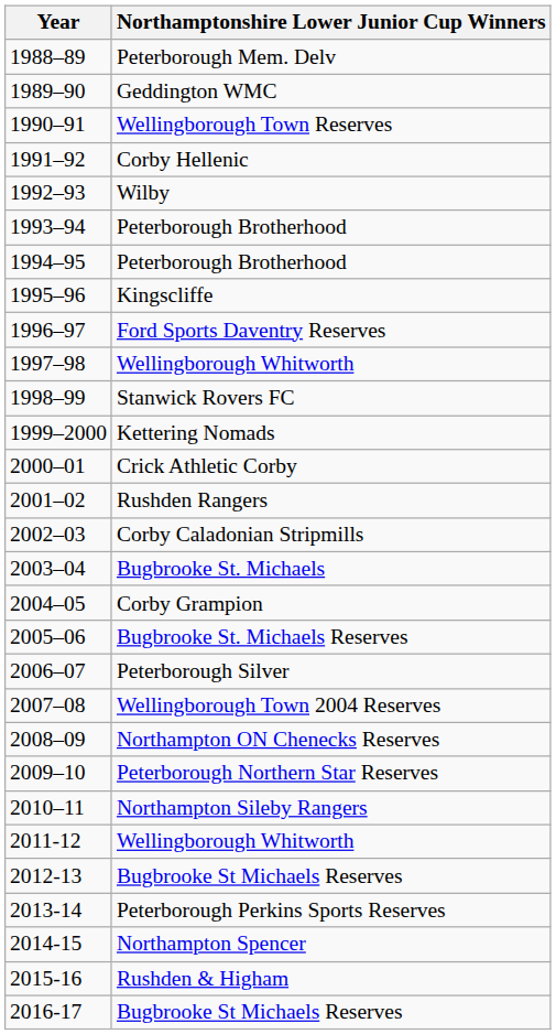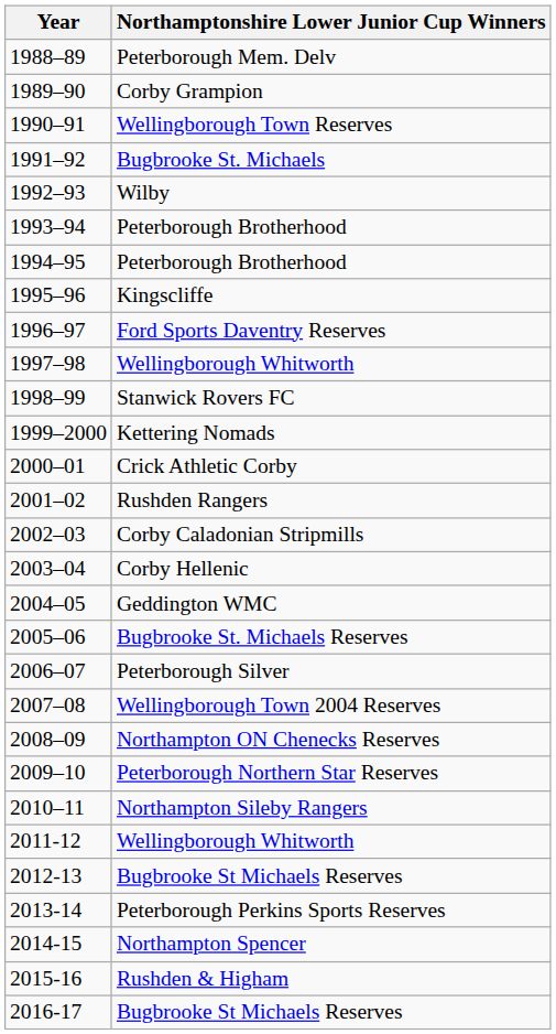 <table class="wikitable" style="float:left; margin-right:1em">
 <tr>
 <th>Year</th>
 <th>Northamptonshire Lower Junior Cup Winners</th>
 </tr>
 <tr>
 <td>1988–89</td>
 <td>Peterborough Mem. Delv</td>
 </tr>
 <tr>
 <td>1989–90</td>
-<td>Geddington WMC</td>
+<td>Corby Grampion</td>
 </tr>
 <tr>
 <td>1990–91</td>
 <td><a href='#'>Wellingborough Town</a> Reserves</td>
 </tr>
 <tr>
 <td>1991–92</td>
-<td>Corby Hellenic</td>
+<td><a href='#'>Bugbrooke St. Michaels</a></td>
 </tr>
 <tr>
 <td>1992–93</td>
 <td>Wilby</td>
 </tr>
 <tr>
 <td>1993–94</td>
 <td>Peterborough Brotherhood</td>
 </tr>
 <tr>
 <td>1994–95</td>
 <td>Peterborough Brotherhood</td>
 </tr>
 <tr>
 <td>1995–96</td>
 <td>Kingscliffe</td>
 </tr>
 <tr>
 <td>1996–97</td>
 <td><a href='#'>Ford Sports Daventry</a> Reserves</td>
 </tr>
 <tr>
 <td>1997–98</td>
 <td><a href='#'>Wellingborough Whitworth</a></td>
 </tr>
 <tr>
 <td>1998–99</td>
 <td>Stanwick Rovers FC</td>
 </tr>
 <tr>
 <td>1999–2000</td>
 <td>Kettering Nomads</td>
 </tr>
 <tr>
 <td>2000–01</td>
 <td>Crick Athletic Corby</td>
 </tr>
 <tr>
 <td>2001–02</td>
 <td>Rushden Rangers</td>
 </tr>
 <tr>
 <td>2002–03</td>
 <td>Corby Caladonian Stripmills</td>
 </tr>
 <tr>
 <td>2003–04</td>
-<td><a href='#'>Bugbrooke St. Michaels</a></td>
+<td>Corby Hellenic</td>
 </tr>
 <tr>
 <td>2004–05</td>
-<td>Corby Grampion</td>
+<td>Geddington WMC</td>
 </tr>
 <tr>
 <td>2005–06</td>
 <td><a href='#'>Bugbrooke St. Michaels</a> Reserves</td>
 </tr>
 <tr>
 <td>2006–07</td>
 <td>Peterborough Silver</td>
 </tr>
 <tr>
 <td>2007–08</td>
 <td><a href='#'>Wellingborough Town</a> 2004 Reserves</td>
 </tr>
 <tr>
 <td>2008–09</td>
 <td><a href='#'>Northampton ON Chenecks</a> Reserves</td>
 </tr>
 <tr>
 <td>2009–10</td>
 <td><a href='#'>Peterborough Northern Star</a> Reserves</td>
 </tr>
 <tr>
 <td>2010–11</td>
 <td><a href='#'>Northampton Sileby Rangers</a></td>
 </tr>
 <tr>
 <td>2011-12</td>
 <td><a href='#'>Wellingborough Whitworth</a></td>
 </tr>
 <tr>
 <td>2012-13</td>
 <td><a href='#'>Bugbrooke St Michaels</a> Reserves</td>
 </tr>
 <tr>
 <td>2013-14</td>
 <td>Peterborough Perkins Sports Reserves</td>
 </tr>
 <tr>
 <td>2014-15</td>
 <td><a href='#'>Northampton Spencer</a></td>
 </tr>
 <tr>
 <td>2015-16</td>
 <td><a href='#'>Rushden & Higham</a></td>
 </tr>
 <tr>
 <td>2016-17</td>
 <td><a href='#'>Bugbrooke St Michaels</a> Reserves</td>
 </tr>
 </table>
